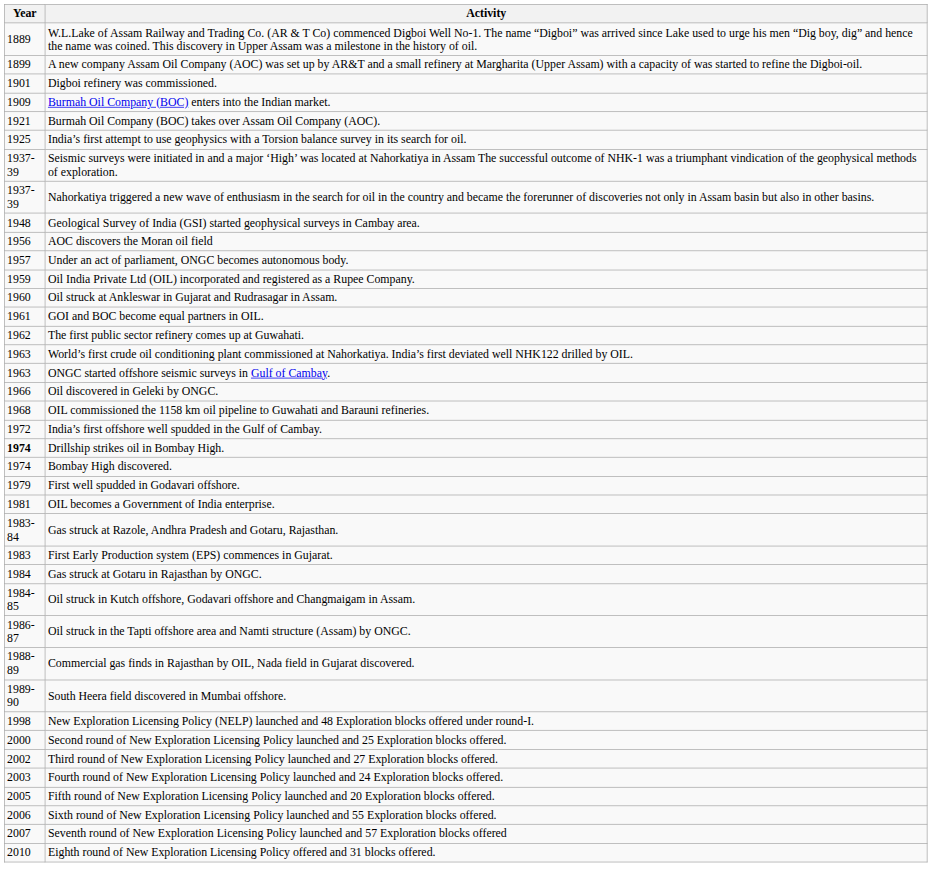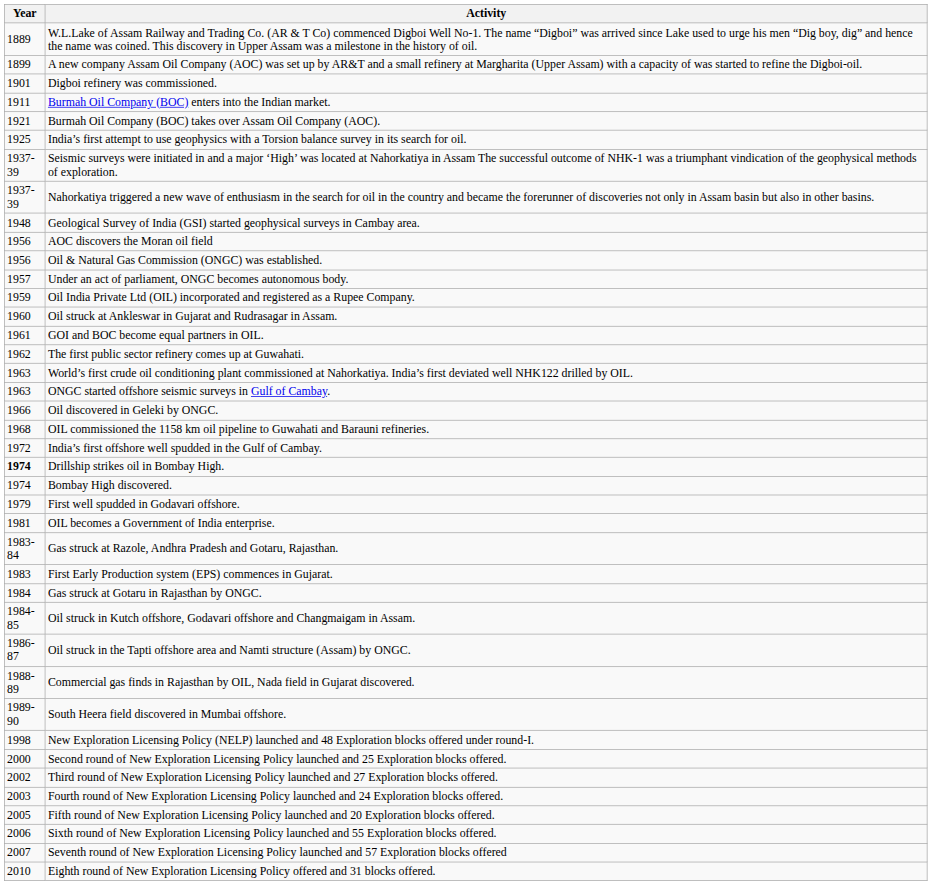 <table class="wikitable">
 <tr>
 <th>Year</th>
 <th>Activity</th>
 </tr>
 <tr>
 <td>1889</td>
 <td>W.L.Lake of Assam Railway and Trading Co. (AR & T Co) commenced Digboi Well No-1. The name “Digboi” was arrived since Lake used to urge his men “Dig boy, dig” and hence the name was coined. This discovery in Upper Assam was a milestone in the history of oil.</td>
 </tr>
 <tr>
 <td>1899</td>
 <td>A new company Assam Oil Company (AOC) was set up by AR&T and a small refinery at Margharita (Upper Assam) with a capacity of  was started to refine the Digboi-oil.</td>
 </tr>
 <tr>
 <td>1901</td>
 <td>Digboi refinery was commissioned.</td>
 </tr>
 <tr>
-<td>1909</td>
+<td>1911</td>
 <td><a href='#'>Burmah Oil Company (BOC)</a> enters into the Indian market.</td>
 </tr>
 <tr>
 <td>1921</td>
 <td>Burmah Oil Company (BOC) takes over Assam Oil Company (AOC).</td>
 </tr>
 <tr>
 <td>1925</td>
 <td>India’s first attempt to use geophysics with a Torsion balance survey in its search for oil.</td>
 </tr>
 <tr>
 <td>1937-39</td>
 <td>Seismic surveys were initiated in and a major ‘High’ was located at Nahorkatiya in Assam The successful outcome of NHK-1 was a triumphant vindication of the geophysical methods of exploration.</td>
 </tr>
 <tr>
 <td>1937-39</td>
 <td>Nahorkatiya triggered a new wave of enthusiasm in the search for oil in the country and became the forerunner of discoveries not only in Assam basin but also in other basins.</td>
 </tr>
 <tr>
 <td>1948</td>
 <td>Geological Survey of India (GSI) started geophysical surveys in Cambay area.</td>
 </tr>
 <tr>
 <td>1956</td>
 <td>AOC discovers the Moran oil field</td>
+</tr>
+<tr>
+<td>1956</td>
+<td>Oil & Natural Gas Commission (ONGC) was established.</td>
 </tr>
 <tr>
 <td>1957</td>
 <td>Under an act of parliament, ONGC becomes autonomous body.</td>
 </tr>
 <tr>
 <td>1959</td>
 <td>Oil India Private Ltd (OIL) incorporated and registered as a Rupee Company.</td>
 </tr>
 <tr>
 <td>1960</td>
 <td>Oil struck at Ankleswar in Gujarat and Rudrasagar in Assam.</td>
 </tr>
 <tr>
 <td>1961</td>
 <td>GOI and BOC become equal partners in OIL.</td>
 </tr>
 <tr>
 <td>1962</td>
 <td>The first public sector refinery comes up at Guwahati.</td>
 </tr>
 <tr>
 <td>1963</td>
 <td>World’s first crude oil conditioning plant commissioned at Nahorkatiya. India’s first deviated well NHK122 drilled by OIL.</td>
 </tr>
 <tr>
 <td>1963</td>
 <td>ONGC started offshore seismic surveys in <a href='#'>Gulf of Cambay</a>.</td>
 </tr>
 <tr>
 <td>1966</td>
 <td>Oil discovered in Geleki by ONGC.</td>
 </tr>
 <tr>
 <td>1968</td>
 <td>OIL commissioned the 1158 km oil pipeline to Guwahati and Barauni refineries.</td>
 </tr>
 <tr>
 <td>1972</td>
 <td>India’s first offshore well spudded in the Gulf of Cambay.</td>
 </tr>
 <tr>
 <td><strong>1974</strong></td>
 <td>Drillship strikes oil in Bombay High.</td>
 </tr>
 <tr>
 <td>1974</td>
 <td>Bombay High discovered.</td>
 </tr>
 <tr>
 <td>1979</td>
 <td>First well spudded in Godavari offshore.</td>
 </tr>
 <tr>
 <td>1981</td>
 <td>OIL becomes a Government of India enterprise.</td>
 </tr>
 <tr>
 <td>1983-84</td>
 <td>Gas struck at Razole, Andhra Pradesh and Gotaru, Rajasthan.</td>
 </tr>
 <tr>
 <td>1983</td>
 <td>First Early Production system (EPS) commences in Gujarat.</td>
 </tr>
 <tr>
 <td>1984</td>
 <td>Gas struck at Gotaru in Rajasthan by ONGC.</td>
 </tr>
 <tr>
 <td>1984-85</td>
 <td>Oil struck in Kutch offshore, Godavari offshore and Changmaigam in Assam.</td>
 </tr>
 <tr>
 <td>1986-87</td>
 <td>Oil struck in the Tapti offshore area and Namti structure (Assam) by ONGC.</td>
 </tr>
 <tr>
 <td>1988-89</td>
 <td>Commercial gas finds in Rajasthan by OIL, Nada field in Gujarat discovered.</td>
 </tr>
 <tr>
 <td>1989-90</td>
 <td>South Heera field discovered in Mumbai offshore.</td>
 </tr>
 <tr>
 <td>1998</td>
 <td>New Exploration Licensing Policy (NELP) launched and 48 Exploration blocks offered under round-I.</td>
 </tr>
 <tr>
 <td>2000</td>
 <td>Second round of New Exploration Licensing Policy launched and 25 Exploration blocks offered.</td>
 </tr>
 <tr>
 <td>2002</td>
 <td>Third round of New Exploration Licensing Policy launched and 27 Exploration blocks offered.</td>
 </tr>
 <tr>
 <td>2003</td>
 <td>Fourth round of New Exploration Licensing Policy launched and 24 Exploration blocks offered.</td>
 </tr>
 <tr>
 <td>2005</td>
 <td>Fifth round of New Exploration Licensing Policy launched and 20 Exploration blocks offered.</td>
 </tr>
 <tr>
 <td>2006</td>
 <td>Sixth round of New Exploration Licensing Policy launched and 55 Exploration blocks offered.</td>
 </tr>
 <tr>
 <td>2007</td>
 <td>Seventh round of New Exploration Licensing Policy launched and 57 Exploration blocks offered</td>
 </tr>
 <tr>
 <td>2010</td>
 <td>Eighth round of New Exploration Licensing Policy offered and 31 blocks offered.</td>
 </tr>
 </table>
